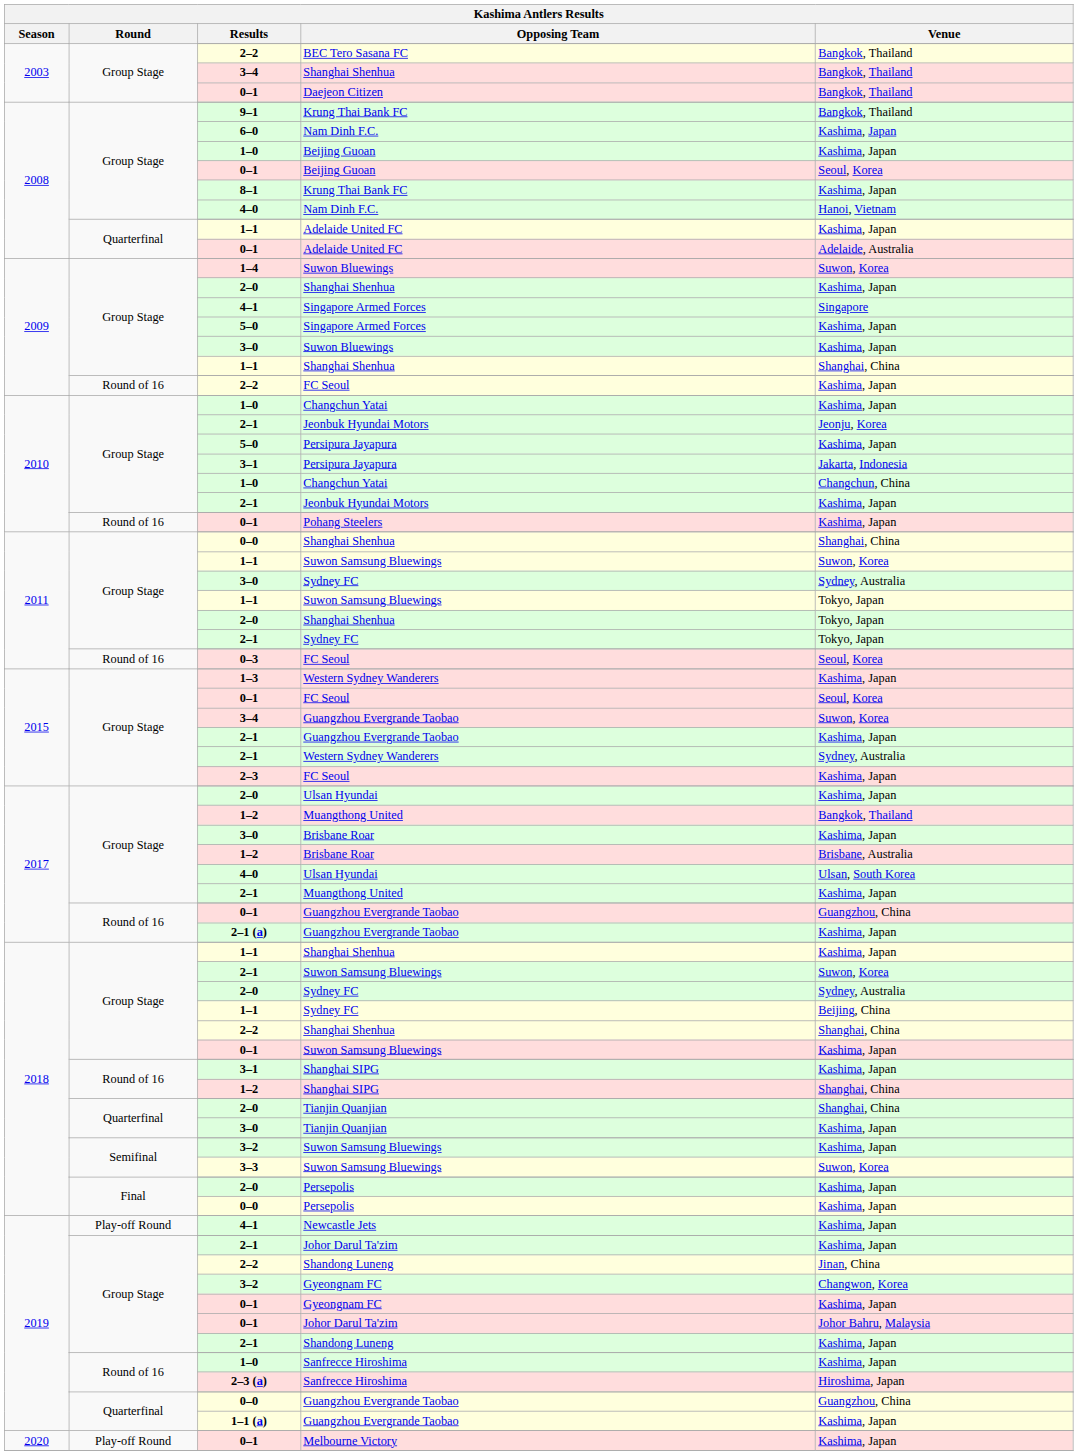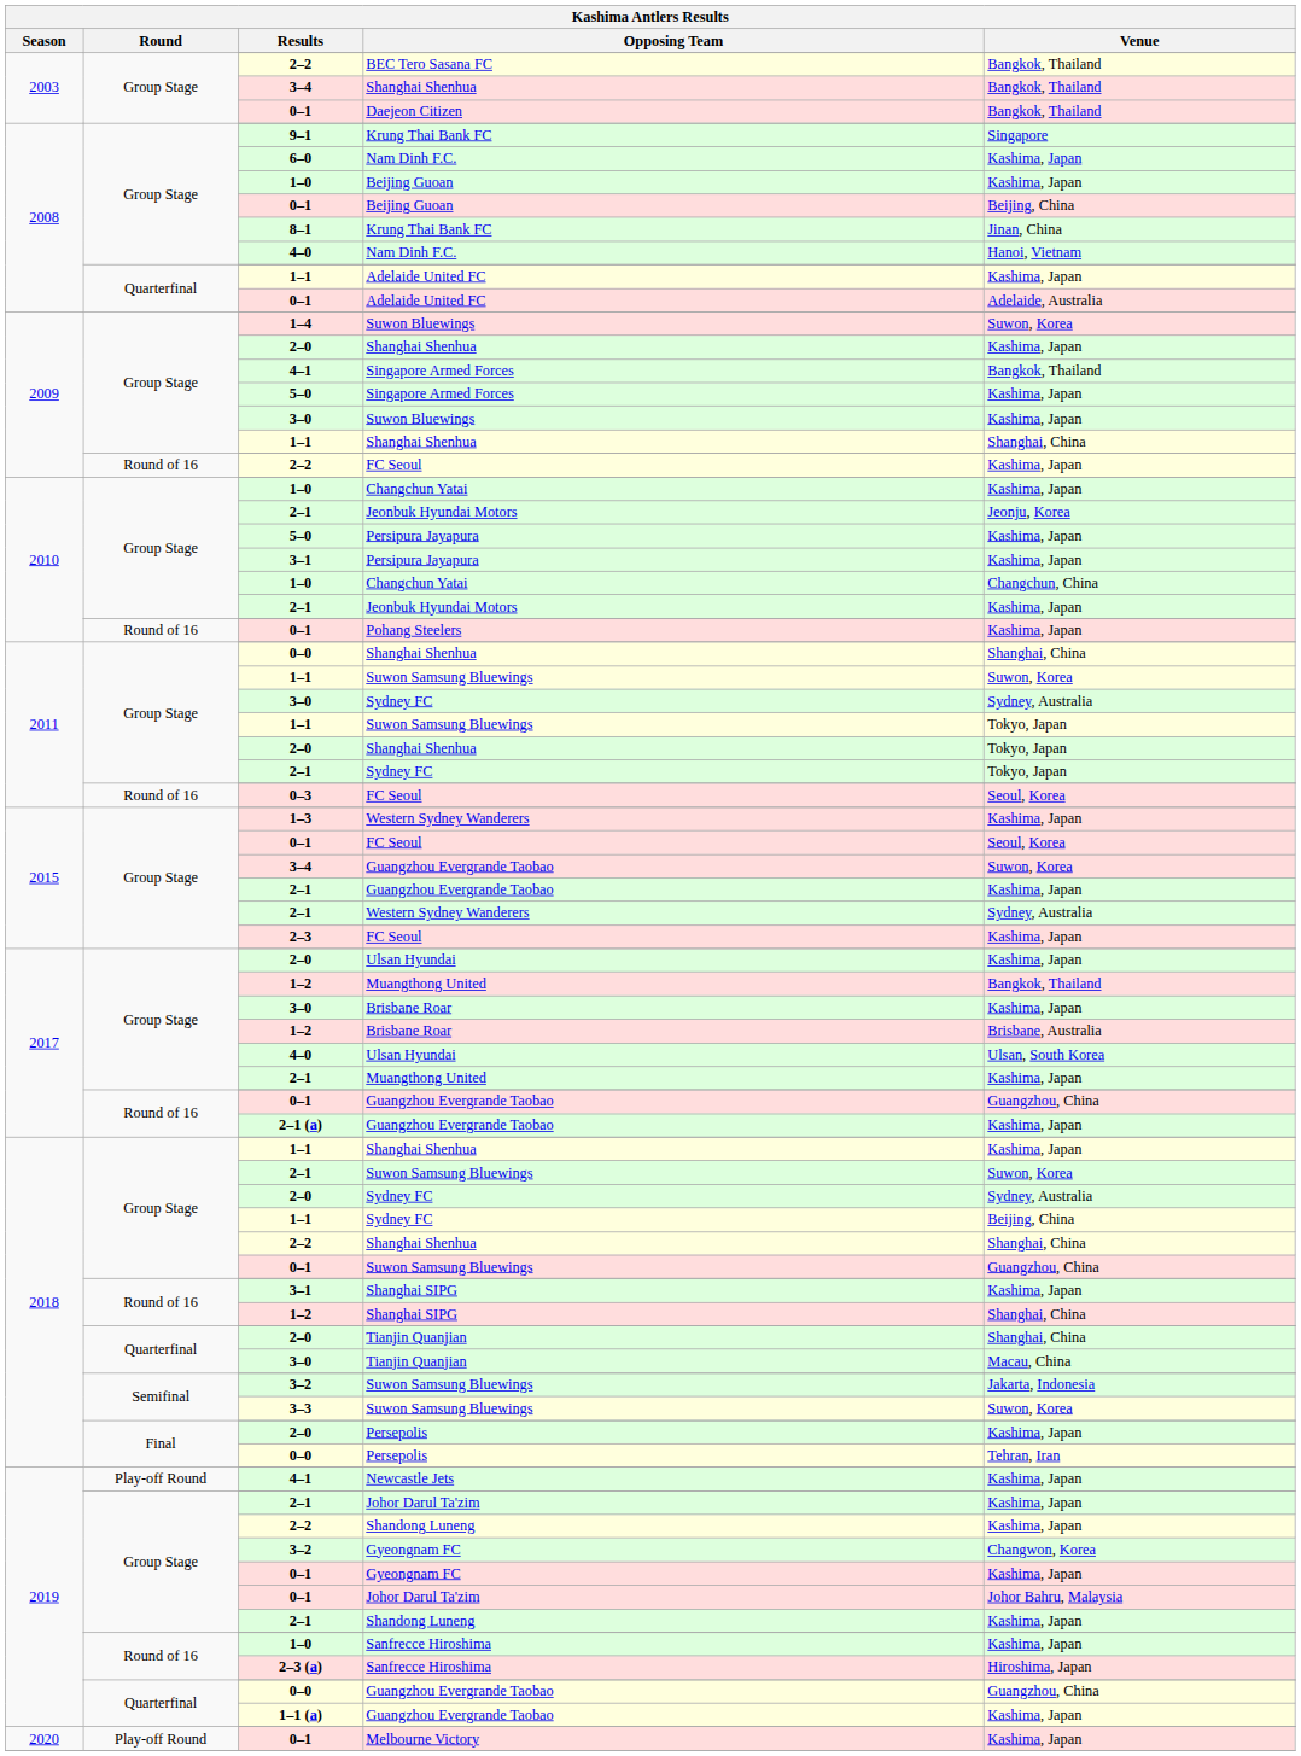 <table class="wikitable sortable" style="text-align:center;" width="70%">
 <tr>
 <th colspan=6>Kashima Antlers Results</th>
 </tr>
 <tr>
 <th width=5%>Season</th>
 <th width=10%>Round</th>
 <th width=8%>Results</th>
 <th width=40%>Opposing Team</th>
 <th width=20%>Venue</th>
 </tr>
 <tr>
 <td rowspan=4><a href='#'>2003</a></td>
 <td rowspan=4>Group Stage</td>
 </tr>
 <tr style="background:#ffffdd">
 <td><strong>2–2</strong></td>
 <td align="left"> <a href='#'>BEC Tero Sasana FC</a></td>
 <td align="left"><a href='#'>Bangkok</a>, Thailand</td>
 </tr>
 <tr style="background:#ffdddd">
 <td><strong>3–4</strong></td>
 <td align="left"> <a href='#'>Shanghai Shenhua</a></td>
 <td align="left"><a href='#'>Bangkok</a>, <a href='#'>Thailand</a></td>
 </tr>
 <tr style="background:#ffdddd">
 <td><strong>0–1</strong></td>
 <td align="left"> <a href='#'>Daejeon Citizen</a></td>
 <td align="left"><a href='#'>Bangkok</a>, <a href='#'>Thailand</a></td>
 </tr>
 <tr>
 <td rowspan=10><a href='#'>2008</a></td>
 <td rowspan=7>Group Stage</td>
 </tr>
 <tr style="background:#ddffdd">
 <td><strong>9–1</strong></td>
 <td align="left"> <a href='#'>Krung Thai Bank FC</a></td>
-<td align="left"><a href='#'>Bangkok</a>, Thailand</td>
+<td align="left"><a href='#'>Singapore</a></td>
 </tr>
 <tr style="background:#ddffdd">
 <td><strong>6–0</strong></td>
 <td align="left"> <a href='#'>Nam Dinh F.C.</a></td>
 <td align="left"><a href='#'>Kashima</a>, <a href='#'>Japan</a></td>
 </tr>
 <tr style="background:#ddffdd">
 <td><strong>1–0</strong></td>
 <td align="left"> <a href='#'>Beijing Guoan</a></td>
 <td align="left"><a href='#'>Kashima</a>, Japan</td>
 </tr>
 <tr style="background:#ffdddd">
 <td><strong>0–1</strong></td>
 <td align="left"> <a href='#'>Beijing Guoan</a></td>
-<td align="left"><a href='#'>Seoul</a>, <a href='#'>Korea</a></td>
+<td align="left"><a href='#'>Beijing</a>, China</td>
 </tr>
 <tr style="background:#ddffdd">
 <td><strong>8–1</strong></td>
 <td align="left"> <a href='#'>Krung Thai Bank FC</a></td>
-<td align="left"><a href='#'>Kashima</a>, Japan</td>
+<td align="left"><a href='#'>Jinan</a>, China</td>
 </tr>
 <tr style="background:#ddffdd">
 <td><strong>4–0</strong></td>
 <td align="left"> <a href='#'>Nam Dinh F.C.</a></td>
 <td align="left"><a href='#'>Hanoi</a>, <a href='#'>Vietnam</a></td>
 </tr>
 <tr>
 <td rowspan=3>Quarterfinal</td>
 </tr>
 <tr style="background:#ffffdd">
 <td><strong>1–1</strong></td>
 <td align="left"> <a href='#'>Adelaide United FC</a></td>
 <td align="left"><a href='#'>Kashima</a>, Japan</td>
 </tr>
 <tr style="background:#ffdddd">
 <td><strong>0–1</strong></td>
 <td align="left"> <a href='#'>Adelaide United FC</a></td>
 <td align="left"><a href='#'>Adelaide</a>, Australia</td>
 </tr>
 <tr>
 <td rowspan=9><a href='#'>2009</a></td>
 <td rowspan=7>Group Stage</td>
 </tr>
 <tr style="background:#ffdddd">
 <td><strong>1–4</strong></td>
 <td align="left"> <a href='#'>Suwon Bluewings</a></td>
 <td align="left"><a href='#'>Suwon</a>, <a href='#'>Korea</a></td>
 </tr>
 <tr style="background:#ddffdd">
 <td><strong>2–0</strong></td>
 <td align="left"> <a href='#'>Shanghai Shenhua</a></td>
 <td align="left"><a href='#'>Kashima</a>, Japan</td>
 </tr>
 <tr style="background:#ddffdd">
 <td><strong>4–1</strong></td>
 <td align="left"> <a href='#'>Singapore Armed Forces</a></td>
-<td align="left"><a href='#'>Singapore</a></td>
+<td align="left"><a href='#'>Bangkok</a>, Thailand</td>
 </tr>
 <tr style="background:#ddffdd">
 <td><strong>5–0</strong></td>
 <td align="left"> <a href='#'>Singapore Armed Forces</a></td>
 <td align="left"><a href='#'>Kashima</a>, Japan</td>
 </tr>
 <tr style="background:#ddffdd">
 <td><strong>3–0</strong></td>
 <td align="left"> <a href='#'>Suwon Bluewings</a></td>
 <td align="left"><a href='#'>Kashima</a>, Japan</td>
 </tr>
 <tr style="background:#ffffdd">
 <td><strong>1–1</strong></td>
 <td align="left"> <a href='#'>Shanghai Shenhua</a></td>
 <td align="left"><a href='#'>Shanghai</a>, China</td>
 </tr>
 <tr>
 <td rowspan=2>Round of 16</td>
 </tr>
 <tr style="background:#ffffdd">
 <td><strong>2–2</strong></td>
 <td align="left"> <a href='#'>FC Seoul</a></td>
 <td align="left"><a href='#'>Kashima</a>, Japan</td>
 </tr>
 <tr>
 <td rowspan=9><a href='#'>2010</a></td>
 <td rowspan=7>Group Stage</td>
 </tr>
 <tr style="background:#ddffdd">
 <td><strong>1–0</strong></td>
 <td align="left"> <a href='#'>Changchun Yatai</a></td>
 <td align="left"><a href='#'>Kashima</a>, Japan</td>
 </tr>
 <tr style="background:#ddffdd">
 <td><strong>2–1</strong></td>
 <td align="left"> <a href='#'>Jeonbuk Hyundai Motors</a></td>
 <td align="left"><a href='#'>Jeonju</a>, <a href='#'>Korea</a></td>
 </tr>
 <tr style="background:#ddffdd">
 <td><strong>5–0</strong></td>
 <td align="left"> <a href='#'>Persipura Jayapura</a></td>
 <td align="left"><a href='#'>Kashima</a>, Japan</td>
 </tr>
 <tr style="background:#ddffdd">
 <td><strong>3–1</strong></td>
 <td align="left"> <a href='#'>Persipura Jayapura</a></td>
-<td align="left"><a href='#'>Jakarta</a>, <a href='#'>Indonesia</a></td>
+<td align="left"><a href='#'>Kashima</a>, Japan</td>
 </tr>
 <tr style="background:#ddffdd">
 <td><strong>1–0</strong></td>
 <td align="left"> <a href='#'>Changchun Yatai</a></td>
 <td align="left"><a href='#'>Changchun</a>, China</td>
 </tr>
 <tr style="background:#ddffdd">
 <td><strong>2–1</strong></td>
 <td align="left"> <a href='#'>Jeonbuk Hyundai Motors</a></td>
 <td align="left"><a href='#'>Kashima</a>, Japan</td>
 </tr>
 <tr>
 <td rowspan=2>Round of 16</td>
 </tr>
 <tr style="background:#ffdddd">
 <td><strong>0–1</strong></td>
 <td align="left"> <a href='#'>Pohang Steelers</a></td>
 <td align="left"><a href='#'>Kashima</a>, Japan</td>
 </tr>
 <tr>
 <td rowspan=9><a href='#'>2011</a></td>
 <td rowspan=7>Group Stage</td>
 </tr>
 <tr style="background:#ffffdd">
 <td><strong>0–0</strong></td>
 <td align="left"> <a href='#'>Shanghai Shenhua</a></td>
 <td align="left"><a href='#'>Shanghai</a>, China</td>
 </tr>
 <tr style="background:#ffffdd">
 <td><strong>1–1</strong></td>
 <td align="left"> <a href='#'>Suwon Samsung Bluewings</a></td>
 <td align="left"><a href='#'>Suwon</a>, <a href='#'>Korea</a></td>
 </tr>
 <tr style="background:#ddffdd">
 <td><strong>3–0</strong></td>
 <td align="left"> <a href='#'>Sydney FC</a></td>
 <td align="left"><a href='#'>Sydney</a>, Australia</td>
 </tr>
 <tr style="background:#ffffdd">
 <td><strong>1–1</strong></td>
 <td align="left"> <a href='#'>Suwon Samsung Bluewings</a></td>
 <td align="left">Tokyo, Japan</td>
 </tr>
 <tr style="background:#ddffdd">
 <td><strong>2–0</strong></td>
 <td align="left"> <a href='#'>Shanghai Shenhua</a></td>
 <td align="left">Tokyo, Japan</td>
 </tr>
 <tr style="background:#ddffdd">
 <td><strong>2–1</strong></td>
 <td align="left"> <a href='#'>Sydney FC</a></td>
 <td align="left">Tokyo, Japan</td>
 </tr>
 <tr>
 <td rowspan=2>Round of 16</td>
 </tr>
 <tr style="background:#ffdddd">
 <td><strong>0–3</strong></td>
 <td align="left"> <a href='#'>FC Seoul</a></td>
 <td align="left"><a href='#'>Seoul</a>, <a href='#'>Korea</a></td>
 </tr>
 <tr>
 <td rowspan=7><a href='#'>2015</a></td>
 <td rowspan=7>Group Stage</td>
 </tr>
 <tr style="background:#ffdddd">
 <td><strong>1–3</strong></td>
 <td align="left"> <a href='#'>Western Sydney Wanderers</a></td>
 <td align="left"><a href='#'>Kashima</a>, Japan</td>
 </tr>
 <tr style="background:#ffdddd">
 <td><strong>0–1</strong></td>
 <td align="left"> <a href='#'>FC Seoul</a></td>
 <td align="left"><a href='#'>Seoul</a>, <a href='#'>Korea</a></td>
 </tr>
 <tr style="background:#ffdddd">
 <td><strong>3–4</strong></td>
 <td align="left"> <a href='#'>Guangzhou Evergrande Taobao</a></td>
 <td align="left"><a href='#'>Suwon</a>, <a href='#'>Korea</a></td>
 </tr>
 <tr style="background:#ddffdd">
 <td><strong>2–1</strong></td>
 <td align="left"> <a href='#'>Guangzhou Evergrande Taobao</a></td>
 <td align="left"><a href='#'>Kashima</a>, Japan</td>
 </tr>
 <tr style="background:#ddffdd">
 <td><strong>2–1</strong></td>
 <td align="left"> <a href='#'>Western Sydney Wanderers</a></td>
 <td align="left"><a href='#'>Sydney</a>, Australia</td>
 </tr>
 <tr style="background:#ffdddd">
 <td><strong>2–3</strong></td>
 <td align="left"> <a href='#'>FC Seoul</a></td>
 <td align="left"><a href='#'>Kashima</a>, Japan</td>
 </tr>
 <tr>
 <td rowspan=10><a href='#'>2017</a></td>
 <td rowspan=7>Group Stage</td>
 </tr>
 <tr style="background:#ddffdd">
 <td><strong>2–0</strong></td>
 <td align="left"> <a href='#'>Ulsan Hyundai</a></td>
 <td align="left"><a href='#'>Kashima</a>, Japan</td>
 </tr>
 <tr style="background:#ffdddd">
 <td><strong>1–2</strong></td>
 <td align="left"> <a href='#'>Muangthong United</a></td>
 <td align="left"><a href='#'>Bangkok</a>, <a href='#'>Thailand</a></td>
 </tr>
 <tr style="background:#ddffdd">
 <td><strong>3–0</strong></td>
 <td align="left"> <a href='#'>Brisbane Roar</a></td>
 <td align="left"><a href='#'>Kashima</a>, Japan</td>
 </tr>
 <tr style="background:#ffdddd">
 <td><strong>1–2</strong></td>
 <td align="left"> <a href='#'>Brisbane Roar</a></td>
 <td align="left"><a href='#'>Brisbane</a>, Australia</td>
 </tr>
 <tr style="background:#ddffdd">
 <td><strong>4–0</strong></td>
 <td align="left"> <a href='#'>Ulsan Hyundai</a></td>
 <td align="left"><a href='#'>Ulsan</a>, <a href='#'>South Korea</a></td>
 </tr>
 <tr style="background:#ddffdd">
 <td><strong>2–1</strong></td>
 <td align="left"> <a href='#'>Muangthong United</a></td>
 <td align="left"><a href='#'>Kashima</a>, Japan</td>
 </tr>
 <tr>
 <td rowspan=3>Round of 16</td>
 </tr>
 <tr style="background:#ffdddd">
 <td><strong>0–1</strong></td>
 <td align="left"> <a href='#'>Guangzhou Evergrande Taobao</a></td>
 <td align="left"><a href='#'>Guangzhou</a>, China</td>
 </tr>
 <tr style="background:#ddffdd">
 <td><strong>2–1 (<a href='#'>a</a>)</strong></td>
 <td align="left"> <a href='#'>Guangzhou Evergrande Taobao</a></td>
 <td align="left"><a href='#'>Kashima</a>, Japan</td>
 </tr>
 <tr>
 <td rowspan=19><a href='#'>2018</a></td>
 <td rowspan=7>Group Stage</td>
 </tr>
 <tr style="background:#ffffdd">
 <td><strong>1–1</strong></td>
 <td align="left"> <a href='#'>Shanghai Shenhua</a></td>
 <td align="left"><a href='#'>Kashima</a>, Japan</td>
 </tr>
 <tr style="background:#ddffdd">
 <td><strong>2–1</strong></td>
 <td align="left"> <a href='#'>Suwon Samsung Bluewings</a></td>
 <td align="left"><a href='#'>Suwon</a>, <a href='#'>Korea</a></td>
 </tr>
 <tr style="background:#ddffdd">
 <td><strong>2–0</strong></td>
 <td align="left"> <a href='#'>Sydney FC</a></td>
 <td align="left"><a href='#'>Sydney</a>, Australia</td>
 </tr>
 <tr style="background:#ffffdd">
 <td><strong>1–1</strong></td>
 <td align="left"> <a href='#'>Sydney FC</a></td>
 <td align="left"><a href='#'>Beijing</a>, China</td>
 </tr>
 <tr style="background:#ffffdd">
 <td><strong>2–2</strong></td>
 <td align="left"> <a href='#'>Shanghai Shenhua</a></td>
 <td align="left"><a href='#'>Shanghai</a>, China</td>
 </tr>
 <tr style="background:#ffdddd">
 <td><strong>0–1</strong></td>
 <td align="left"> <a href='#'>Suwon Samsung Bluewings</a></td>
-<td align="left"><a href='#'>Kashima</a>, Japan</td>
+<td align="left"><a href='#'>Guangzhou</a>, China</td>
 </tr>
 <tr>
 <td rowspan=3>Round of 16</td>
 </tr>
 <tr style="background:#ddffdd">
 <td><strong>3–1</strong></td>
 <td align="left"> <a href='#'>Shanghai SIPG</a></td>
 <td align="left"><a href='#'>Kashima</a>, Japan</td>
 </tr>
 <tr style="background:#ffdddd">
 <td><strong>1–2</strong></td>
 <td align="left"> <a href='#'>Shanghai SIPG</a></td>
 <td align="left"><a href='#'>Shanghai</a>, China</td>
 </tr>
 <tr>
 <td rowspan=3>Quarterfinal</td>
 </tr>
 <tr style="background:#ddffdd">
 <td><strong>2–0</strong></td>
 <td align="left"> <a href='#'>Tianjin Quanjian</a></td>
 <td align="left"><a href='#'>Shanghai</a>, China</td>
 </tr>
 <tr style="background:#ddffdd">
 <td><strong>3–0</strong></td>
 <td align="left"> <a href='#'>Tianjin Quanjian</a></td>
-<td align="left"><a href='#'>Kashima</a>, Japan</td>
+<td align="left"><a href='#'>Macau</a>, China</td>
 </tr>
 <tr>
 <td rowspan=3>Semifinal</td>
 </tr>
 <tr style="background:#ddffdd">
 <td><strong>3–2</strong></td>
 <td align="left"> <a href='#'>Suwon Samsung Bluewings</a></td>
-<td align="left"><a href='#'>Kashima</a>, Japan</td>
+<td align="left"><a href='#'>Jakarta</a>, <a href='#'>Indonesia</a></td>
 </tr>
 <tr style="background:#ffffdd">
 <td><strong>3–3</strong></td>
 <td align="left"> <a href='#'>Suwon Samsung Bluewings</a></td>
 <td align="left"><a href='#'>Suwon</a>, <a href='#'>Korea</a></td>
 </tr>
 <tr>
 <td rowspan=3>Final</td>
 </tr>
 <tr style="background:#ddffdd">
 <td><strong>2–0</strong></td>
 <td align="left"> <a href='#'>Persepolis</a></td>
 <td align="left"><a href='#'>Kashima</a>, Japan</td>
 </tr>
 <tr style="background:#ffffdd">
 <td><strong>0–0</strong></td>
 <td align="left"> <a href='#'>Persepolis</a></td>
-<td align="left"><a href='#'>Kashima</a>, Japan</td>
+<td align="left"><a href='#'>Tehran</a>, <a href='#'>Iran</a></td>
 </tr>
 <tr>
 <td rowspan=15><a href='#'>2019</a></td>
 <td rowspan=2>Play-off Round</td>
 </tr>
 <tr style="background:#ddffdd">
 <td><strong>4–1</strong></td>
 <td align="left"> <a href='#'>Newcastle Jets</a></td>
 <td align="left"><a href='#'>Kashima</a>, Japan</td>
 </tr>
 <tr>
 <td rowspan=7>Group Stage</td>
 </tr>
 <tr style="background:#ddffdd">
 <td><strong>2–1</strong></td>
 <td align="left"> <a href='#'>Johor Darul Ta'zim</a></td>
 <td align="left"><a href='#'>Kashima</a>, Japan</td>
 </tr>
 <tr style="background:#ffffdd">
 <td><strong>2–2</strong></td>
 <td align="left"> <a href='#'>Shandong Luneng</a></td>
-<td align="left"><a href='#'>Jinan</a>, China</td>
+<td align="left"><a href='#'>Kashima</a>, Japan</td>
 </tr>
 <tr style="background:#ddffdd">
 <td><strong>3–2</strong></td>
 <td align="left"> <a href='#'>Gyeongnam FC</a></td>
 <td align="left"><a href='#'>Changwon</a>, <a href='#'>Korea</a></td>
 </tr>
 <tr style="background:#ffdddd">
 <td><strong>0–1</strong></td>
 <td align="left"> <a href='#'>Gyeongnam FC</a></td>
 <td align="left"><a href='#'>Kashima</a>, Japan</td>
 </tr>
 <tr style="background:#ffdddd">
 <td><strong>0–1</strong></td>
 <td align="left"> <a href='#'>Johor Darul Ta'zim</a></td>
 <td align="left"><a href='#'>Johor Bahru</a>, <a href='#'>Malaysia</a></td>
 </tr>
 <tr style="background:#ddffdd">
 <td><strong>2–1</strong></td>
 <td align="left"> <a href='#'>Shandong Luneng</a></td>
 <td align="left"><a href='#'>Kashima</a>, Japan</td>
 </tr>
 <tr>
 <td rowspan=3>Round of 16</td>
 </tr>
 <tr style="background:#ddffdd">
 <td><strong>1–0</strong></td>
 <td align="left"> <a href='#'>Sanfrecce Hiroshima</a></td>
 <td align="left"><a href='#'>Kashima</a>, Japan</td>
 </tr>
 <tr style="background:#ffdddd">
 <td><strong>2–3 (<a href='#'>a</a>)</strong></td>
 <td align="left"> <a href='#'>Sanfrecce Hiroshima</a></td>
 <td align="left"><a href='#'>Hiroshima</a>, Japan</td>
 </tr>
 <tr>
 <td rowspan=3>Quarterfinal</td>
 </tr>
 <tr style="background:#ffffdd">
 <td><strong>0–0</strong></td>
 <td align="left"> <a href='#'>Guangzhou Evergrande Taobao</a></td>
 <td align="left"><a href='#'>Guangzhou</a>, China</td>
 </tr>
 <tr style="background:#ffffdd">
 <td><strong>1–1 (<a href='#'>a</a>)</strong></td>
 <td align="left"> <a href='#'>Guangzhou Evergrande Taobao</a></td>
 <td align="left"><a href='#'>Kashima</a>, Japan</td>
 </tr>
 <tr>
 <td rowspan=2><a href='#'>2020</a></td>
 <td rowspan=2>Play-off Round</td>
 </tr>
 <tr style="background:#ffdddd">
 <td><strong>0–1</strong></td>
 <td align="left"> <a href='#'>Melbourne Victory</a></td>
 <td align="left"><a href='#'>Kashima</a>, Japan</td>
 </tr>
 <tr>
 </tr>
 </table>
